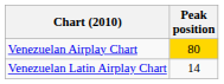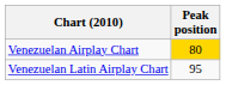 <table class="wikitable sortable">
 <tr>
 <th align="left">Chart (2010)</th>
 <th align="left">Peak<br>position</th>
 </tr>
 <tr>
 <td><a href='#'>Venezuelan Airplay Chart</a></td>
 <td style="background: gold; text-align:center;">80</td>
 </tr>
 <tr>
 <td><a href='#'>Venezuelan Latin Airplay Chart</a></td>
-<td style="text-align:center;">14</td>
+<td style="text-align:center;">95</td>
 </tr>
 </table>
